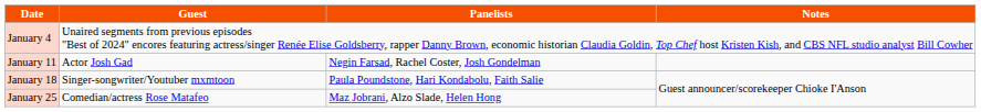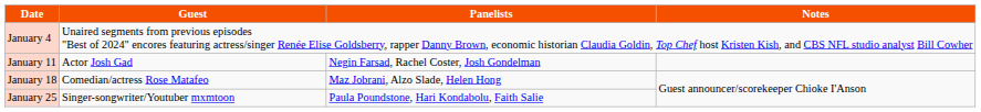 <table class="wikitable">
 <tr>
 <th style="background:#f55000;color:#FFFFFF;">Date</th>
 <th style="background:#f55000;color:#FFFFFF;">Guest</th>
 <th style="background:#f55000;color:#FFFFFF;">Panelists</th>
 <th style="background:#f55000;color:#FFFFFF;">Notes</th>
 </tr>
 <tr>
 <td style="background:#FDD6CC;color:#000000;">January 4</td>
 <td colspan=3>Unaired segments from previous episodes<br>"Best of 2024" encores featuring actress/singer <a href='#'>Renée Elise Goldsberry</a>, rapper <a href='#'>Danny Brown</a>, economic historian <a href='#'>Claudia Goldin</a>, <em><a href='#'>Top Chef</a></em> host <a href='#'>Kristen Kish</a>, and <a href='#'>CBS NFL studio analyst</a> <a href='#'>Bill Cowher</a></td>
 </tr>
 <tr>
 <td style="background:#FDD6CC;color:#000000;">January 11</td>
 <td>Actor <a href='#'>Josh Gad</a></td>
 <td><a href='#'>Negin Farsad</a>, Rachel Coster, <a href='#'>Josh Gondelman</a></td>
 <td></td>
 </tr>
 <tr>
 <td style="background:#FDD6CC;color:#000000;">January 18</td>
-<td>Singer-songwriter/Youtuber <a href='#'>mxmtoon</a></td>
-<td><a href='#'>Paula Poundstone</a>, <a href='#'>Hari Kondabolu</a>, <a href='#'>Faith Salie</a></td>
+<td>Comedian/actress <a href='#'>Rose Matafeo</a></td>
+<td><a href='#'>Maz Jobrani</a>, Alzo Slade, <a href='#'>Helen Hong</a></td>
 <td rowspan=2>Guest announcer/scorekeeper Chioke I'Anson</td>
 </tr>
 <tr>
 <td style="background:#FDD6CC;color:#000000;">January 25</td>
-<td>Comedian/actress <a href='#'>Rose Matafeo</a></td>
-<td><a href='#'>Maz Jobrani</a>, Alzo Slade, <a href='#'>Helen Hong</a></td>
+<td>Singer-songwriter/Youtuber <a href='#'>mxmtoon</a></td>
+<td><a href='#'>Paula Poundstone</a>, <a href='#'>Hari Kondabolu</a>, <a href='#'>Faith Salie</a></td>
 </tr>
 </table>
